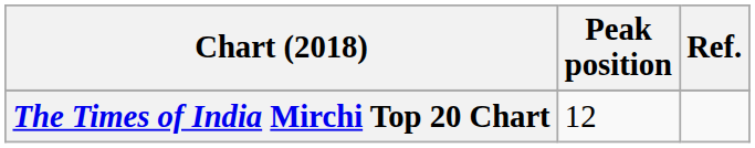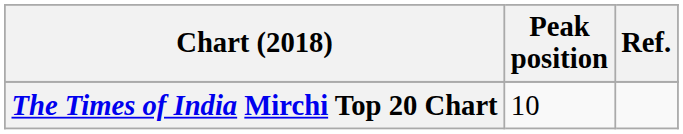 <table class="wikitable sortable plainrowheaders" style="text-align:centr">
 <tr>
 <th scope="col">Chart (2018)</th>
 <th scope="col">Peak<br>position</th>
 <th scope="col">Ref.</th>
 </tr>
 <tr>
 </tr>
 <tr>
 <th scope="row"><em><a href='#'>The Times of India</a></em> <a href='#'>Mirchi</a> Top 20 Chart</th>
-<td>12</td>
+<td>10</td>
 <td></td>
 </tr>
 </table>
